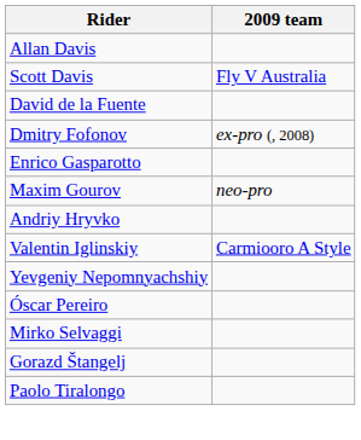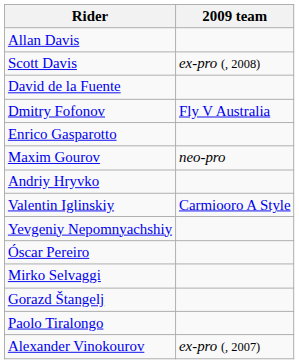 <table class="wikitable">
 <tr>
 <th>Rider</th>
 <th>2009 team</th>
 </tr>
 <tr>
 <td><a href='#'>Allan Davis</a></td>
 <td></td>
 </tr>
 <tr>
 <td><a href='#'>Scott Davis</a></td>
-<td><a href='#'>Fly V Australia</a></td>
+<td><em>ex-pro</em> <small>(, 2008)</small></td>
 </tr>
 <tr>
 <td><a href='#'>David de la Fuente</a></td>
 <td></td>
 </tr>
 <tr>
 <td><a href='#'>Dmitry Fofonov</a></td>
-<td><em>ex-pro</em> <small>(, 2008)</small></td>
+<td><a href='#'>Fly V Australia</a></td>
 </tr>
 <tr>
 <td><a href='#'>Enrico Gasparotto</a></td>
 <td></td>
 </tr>
 <tr>
 <td><a href='#'>Maxim Gourov</a></td>
 <td><em>neo-pro</em></td>
 </tr>
 <tr>
 <td><a href='#'>Andriy Hryvko</a></td>
 <td></td>
 </tr>
 <tr>
 <td><a href='#'>Valentin Iglinskiy</a></td>
 <td><a href='#'>Carmiooro A Style</a></td>
 </tr>
 <tr>
 <td><a href='#'>Yevgeniy Nepomnyachshiy</a></td>
 <td></td>
 </tr>
 <tr>
 <td><a href='#'>Óscar Pereiro</a></td>
 <td></td>
 </tr>
 <tr>
 <td><a href='#'>Mirko Selvaggi</a></td>
 <td></td>
 </tr>
 <tr>
 <td><a href='#'>Gorazd Štangelj</a></td>
 <td></td>
 </tr>
 <tr>
 <td><a href='#'>Paolo Tiralongo</a></td>
 <td></td>
 </tr>
+<tr>
+<td><a href='#'>Alexander Vinokourov</a></td>
+<td><em>ex-pro</em> <small>(, 2007)</small></td>
+</tr>
 </table>
